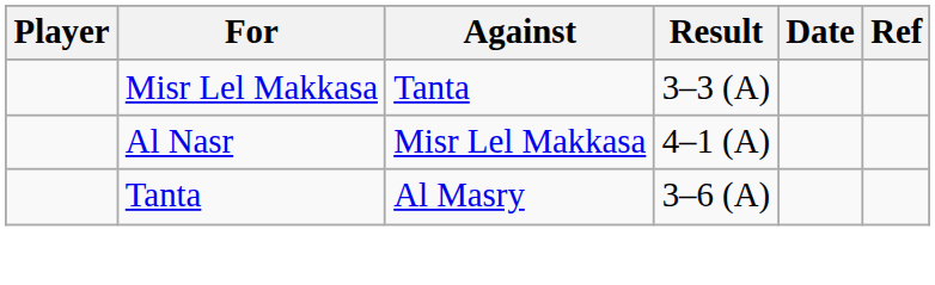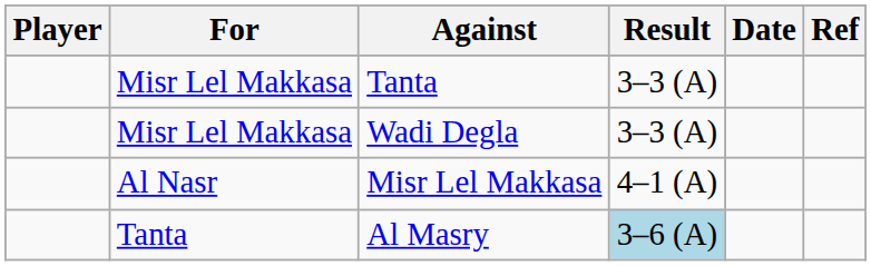 <table class="wikitable">
 <tr>
 <th>Player</th>
 <th>For</th>
 <th>Against</th>
 <th style="text-align:center">Result</th>
 <th>Date</th>
 <th>Ref</th>
 </tr>
 <tr>
 <td> </td>
 <td><a href='#'>Misr Lel Makkasa</a></td>
 <td><a href='#'>Tanta</a></td>
 <td>3–3 (A)</td>
 <td></td>
 <td></td>
 </tr>
 <tr>
 <td> </td>
+<td><a href='#'>Misr Lel Makkasa</a></td>
+<td><a href='#'>Wadi Degla</a></td>
+<td>3–3 (A)</td>
+<td></td>
+<td></td>
+</tr>
+<tr>
+<td> </td>
 <td><a href='#'>Al Nasr</a></td>
 <td><a href='#'>Misr Lel Makkasa</a></td>
 <td>4–1 (A)</td>
 <td></td>
 <td></td>
 </tr>
 <tr>
 <td> </td>
 <td><a href='#'>Tanta</a></td>
 <td><a href='#'>Al Masry</a></td>
-<td>3–6 (A)</td>
+<td style="background: lightblue;">3–6 (A)</td>
 <td></td>
 <td></td>
 </tr>
 </table>
